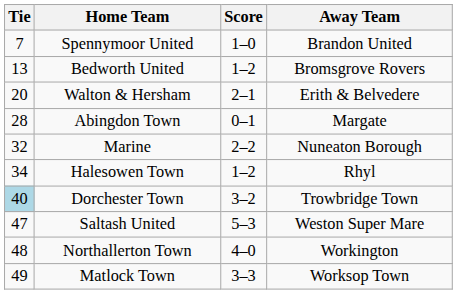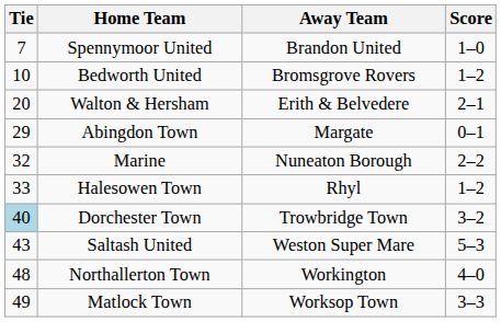 <table class="wikitable" style="text-align:center;">
 <tr>
 <th width=20>Tie</th>
 <th width=175>Home Team</th>
+<th width=175>Away Team</th>
 <th width=20>Score</th>
-<th width=175>Away Team</th>
 </tr>
 <tr>
 <td>7</td>
 <td>Spennymoor United</td>
+<td>Brandon United</td>
 <td>1–0</td>
-<td>Brandon United</td>
 </tr>
 <tr>
-<td>13</td>
+<td>10</td>
 <td>Bedworth United</td>
+<td>Bromsgrove Rovers</td>
 <td>1–2</td>
-<td>Bromsgrove Rovers</td>
 </tr>
 <tr>
 <td>20</td>
 <td>Walton & Hersham</td>
+<td>Erith & Belvedere</td>
 <td>2–1</td>
-<td>Erith & Belvedere</td>
 </tr>
 <tr>
-<td>28</td>
+<td>29</td>
 <td>Abingdon Town</td>
+<td>Margate</td>
 <td>0–1</td>
-<td>Margate</td>
 </tr>
 <tr>
 <td>32</td>
 <td>Marine</td>
+<td>Nuneaton Borough</td>
 <td>2–2</td>
-<td>Nuneaton Borough</td>
 </tr>
 <tr>
-<td>34</td>
+<td>33</td>
 <td>Halesowen Town</td>
+<td>Rhyl</td>
 <td>1–2</td>
-<td>Rhyl</td>
 </tr>
 <tr>
 <td style="background: lightblue;">40</td>
 <td>Dorchester Town</td>
+<td>Trowbridge Town</td>
 <td>3–2</td>
-<td>Trowbridge Town</td>
 </tr>
 <tr>
-<td>47</td>
+<td>43</td>
 <td>Saltash United</td>
+<td>Weston Super Mare</td>
 <td>5–3</td>
-<td>Weston Super Mare</td>
 </tr>
 <tr>
 <td>48</td>
 <td>Northallerton Town</td>
+<td>Workington</td>
 <td>4–0</td>
-<td>Workington</td>
 </tr>
 <tr>
 <td>49</td>
 <td>Matlock Town</td>
+<td>Worksop Town</td>
 <td>3–3</td>
-<td>Worksop Town</td>
 </tr>
 </table>
